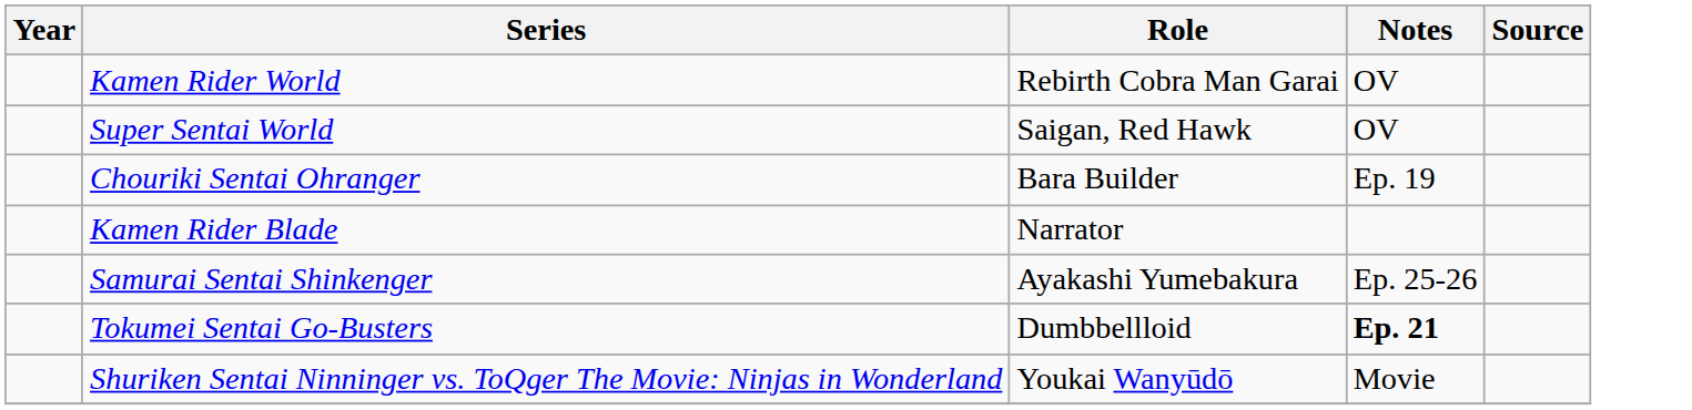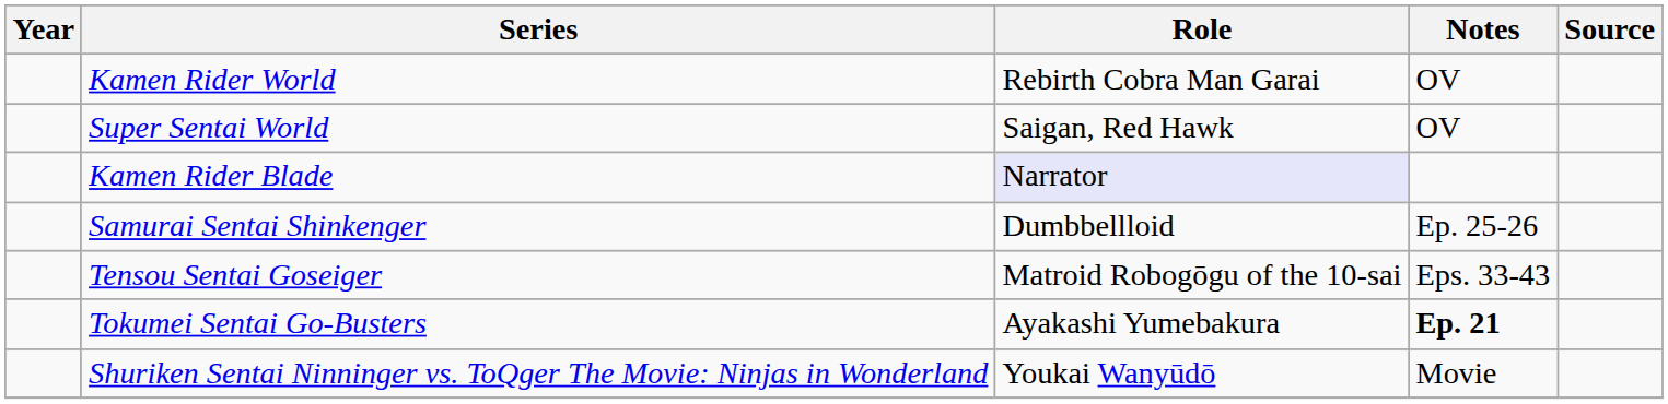 <table class="wikitable sortable plainrowheaders">
 <tr>
 <th>Year</th>
 <th>Series</th>
 <th>Role</th>
 <th class="unsortable">Notes</th>
 <th class="unsortable">Source</th>
 </tr>
 <tr>
 <td></td>
 <td><em><a href='#'>Kamen Rider World</a></em></td>
 <td>Rebirth Cobra Man Garai</td>
 <td>OV</td>
 <td></td>
 </tr>
 <tr>
 <td></td>
 <td><em><a href='#'>Super Sentai World</a></em></td>
 <td>Saigan, Red Hawk</td>
 <td>OV</td>
 <td></td>
 </tr>
 <tr>
 <td></td>
-<td><em><a href='#'>Chouriki Sentai Ohranger</a></em></td>
-<td>Bara Builder</td>
-<td>Ep. 19</td>
-<td></td>
-</tr>
-<tr>
-<td></td>
 <td><em><a href='#'>Kamen Rider Blade</a></em></td>
-<td>Narrator</td>
+<td style="background: lavender;">Narrator</td>
 <td></td>
 <td></td>
 </tr>
 <tr>
 <td></td>
 <td><em><a href='#'>Samurai Sentai Shinkenger</a></em></td>
-<td>Ayakashi Yumebakura</td>
+<td>Dumbbellloid</td>
 <td>Ep. 25-26</td>
 <td></td>
 </tr>
 <tr>
 <td></td>
+<td><em><a href='#'>Tensou Sentai Goseiger</a></em></td>
+<td>Matroid Robogōgu of the 10-sai</td>
+<td>Eps. 33-43</td>
+<td></td>
+</tr>
+<tr>
+<td></td>
 <td><em><a href='#'>Tokumei Sentai Go-Busters</a></em></td>
-<td>Dumbbellloid</td>
+<td>Ayakashi Yumebakura</td>
 <td><strong>Ep. 21</strong></td>
 <td></td>
 </tr>
 <tr>
 <td></td>
 <td><em><a href='#'>Shuriken Sentai Ninninger vs. ToQger The Movie: Ninjas in Wonderland</a></em></td>
 <td>Youkai <a href='#'>Wanyūdō</a></td>
 <td>Movie</td>
 <td></td>
 </tr>
 <tr>
 </tr>
 </table>
